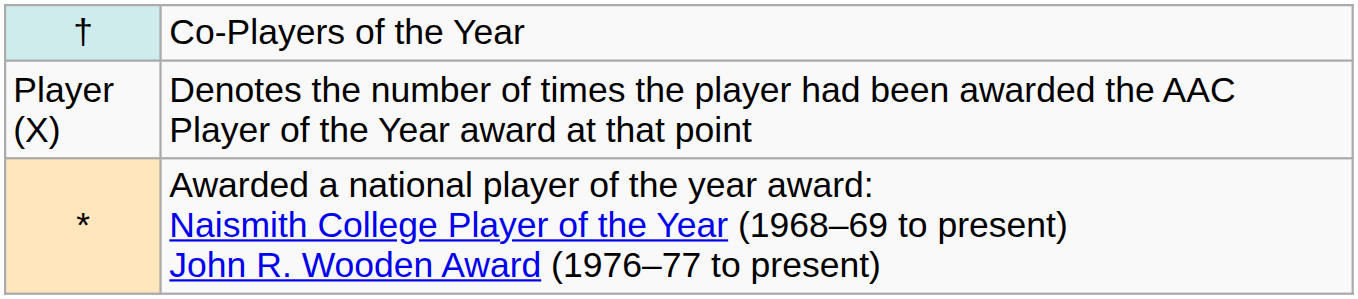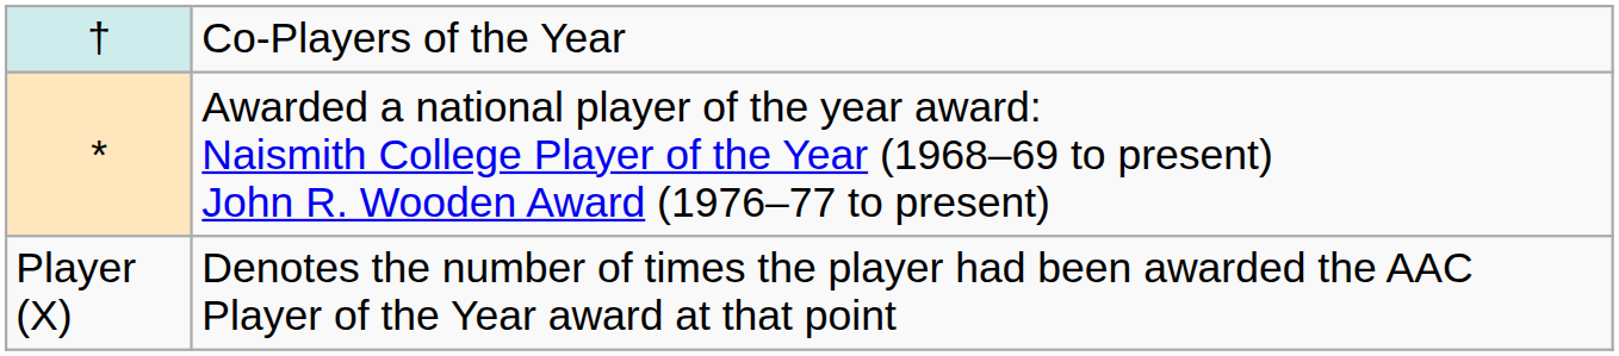 <table class="wikitable">
 <tr>
 <td style="background-color:#CFECEC;" align="center">†</td>
 <td>Co-Players of the Year</td>
 </tr>
 <tr>
+<td style="background-color:#FFE6BD;" align="center">*</td>
+<td>Awarded a national player of the year award: <br><a href='#'>Naismith College Player of the Year</a> (1968–69 to present)<br><a href='#'>John R. Wooden Award</a> (1976–77 to present)</td>
+</tr>
+<tr>
 <td>Player (X)</td>
 <td>Denotes the number of times the player had been awarded the AAC Player of the Year award at that point</td>
 </tr>
-<tr>
-<td style="background-color:#FFE6BD;" align="center">*</td>
-<td>Awarded a national player of the year award: <br><a href='#'>Naismith College Player of the Year</a> (1968–69 to present)<br><a href='#'>John R. Wooden Award</a> (1976–77 to present)</td>
-</tr>
 </table>
